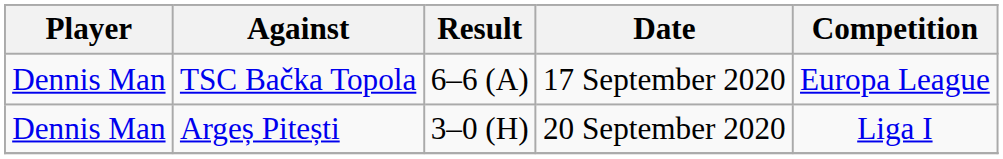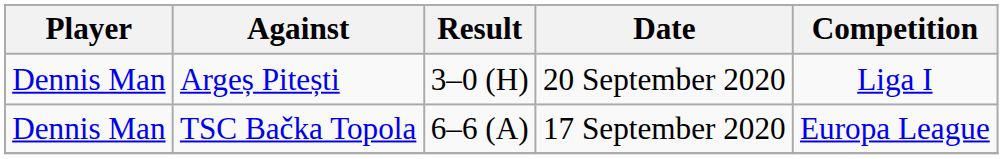 <table class="wikitable sortable">
 <tr>
 <th>Player</th>
 <th>Against</th>
 <th>Result</th>
 <th>Date</th>
 <th>Competition</th>
 </tr>
 <tr>
 <td> <a href='#'>Dennis Man</a></td>
+<td> <a href='#'>Argeș Pitești</a></td>
+<td align=center>3–0 (H)</td>
+<td>20 September 2020</td>
+<td align=center><a href='#'>Liga I</a></td>
+</tr>
+<tr>
+<td> <a href='#'>Dennis Man</a></td>
 <td> <a href='#'>TSC Bačka Topola</a></td>
 <td align=center>6–6 (A)</td>
 <td>17 September 2020</td>
 <td align=center><a href='#'>Europa League</a></td>
 </tr>
 <tr>
-<td> <a href='#'>Dennis Man</a></td>
-<td> <a href='#'>Argeș Pitești</a></td>
-<td align=center>3–0 (H)</td>
-<td>20 September 2020</td>
-<td align=center><a href='#'>Liga I</a></td>
-</tr>
-<tr>
 </tr>
 </table>
